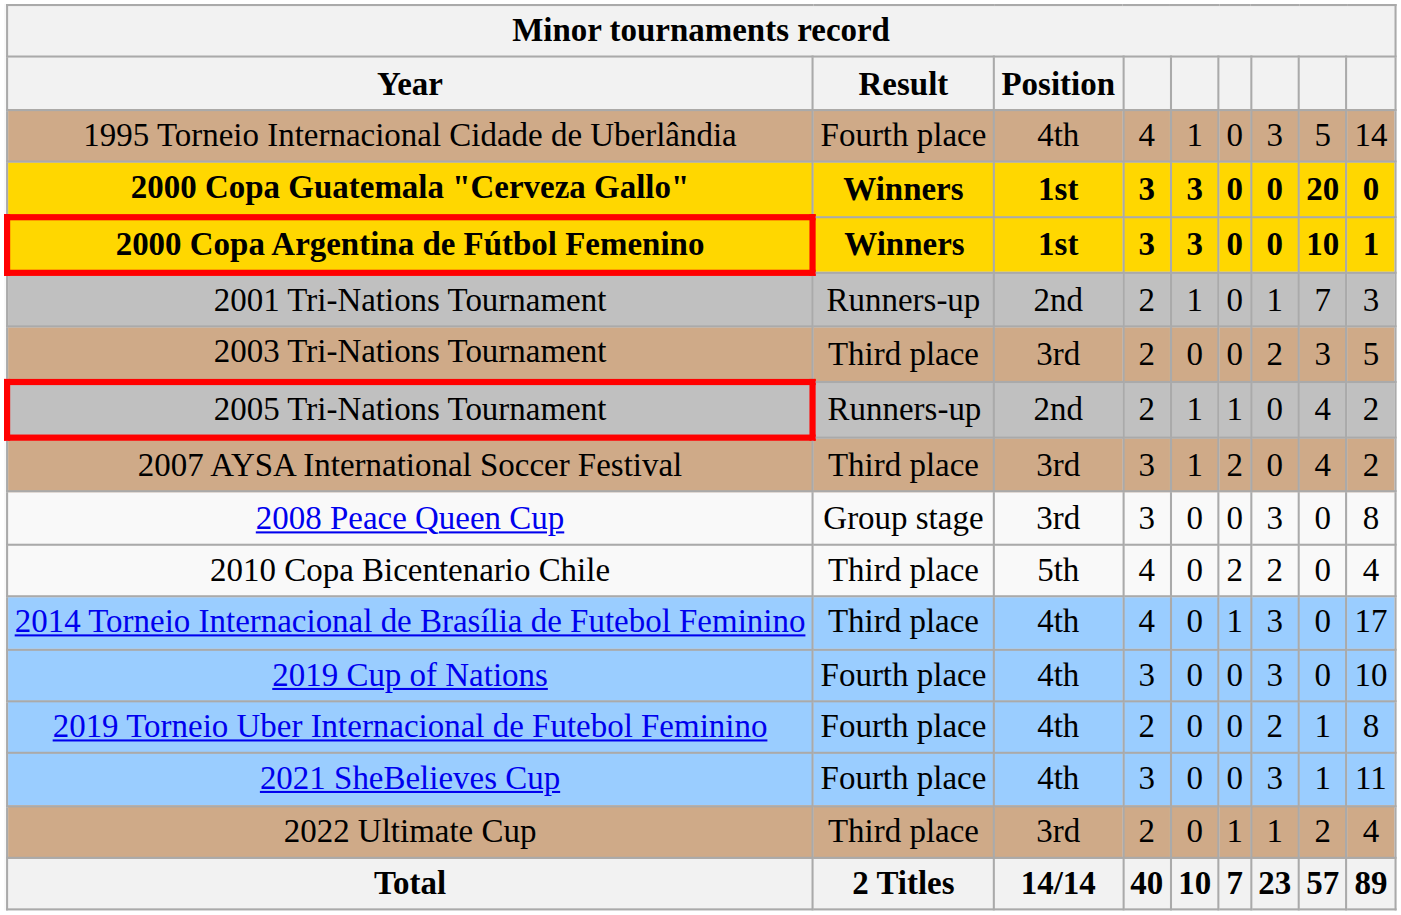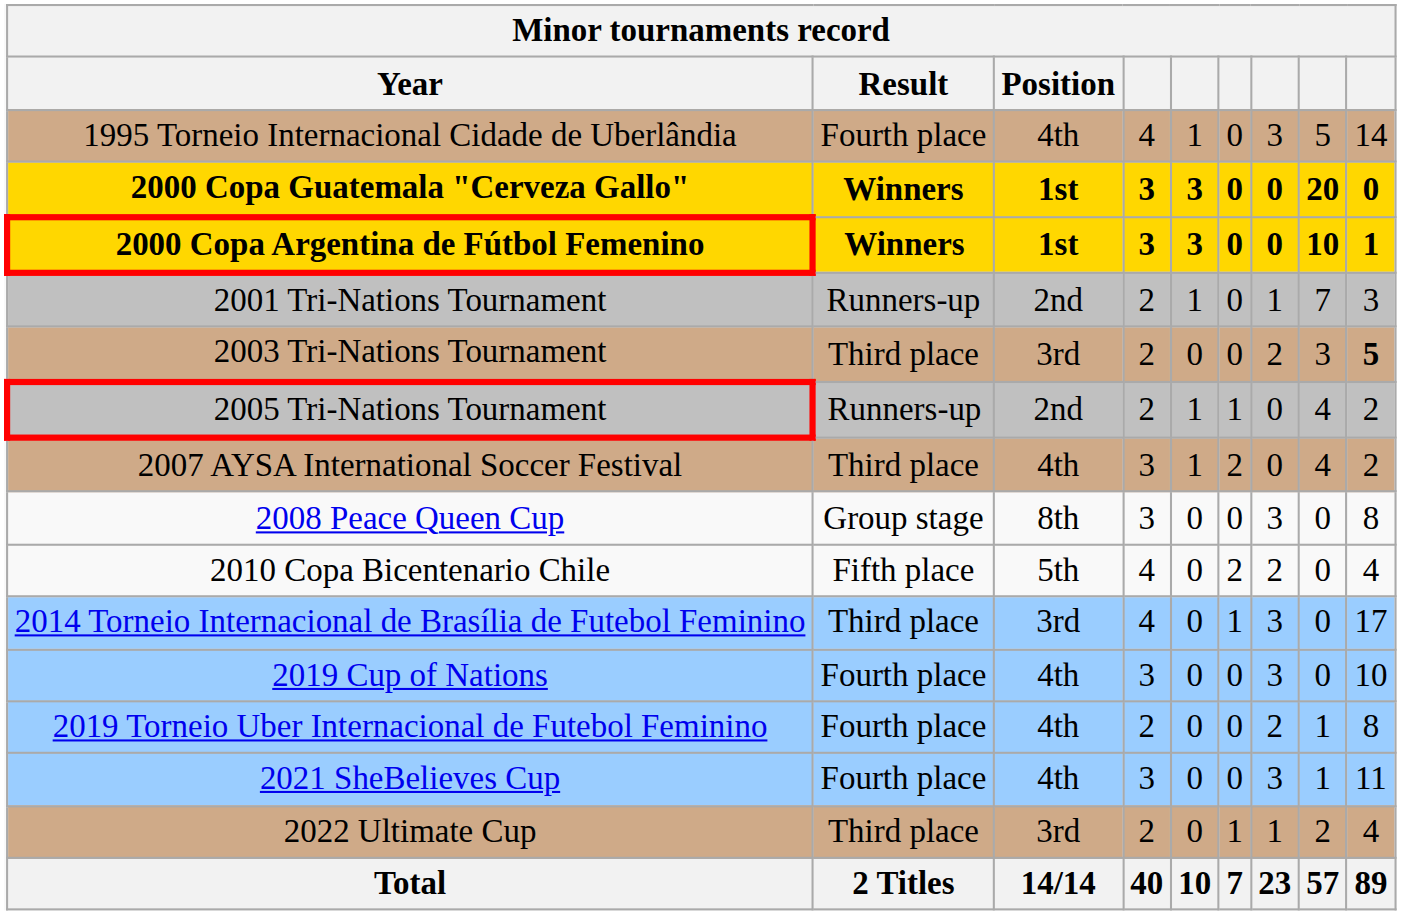 <table class="wikitable"  style="text-align:center;">
 <tr>
 <th colspan=9>Minor tournaments record</th>
 </tr>
 <tr>
 <th>Year</th>
 <th>Result</th>
 <th>Position</th>
 <th></th>
 <th></th>
 <th></th>
 <th></th>
 <th></th>
 <th></th>
 </tr>
 <tr style="background:#cfaa88;">
 <td> 1995 Torneio Internacional Cidade de Uberlândia</td>
 <td>Fourth place</td>
 <td>4th</td>
 <td>4</td>
 <td>1</td>
 <td>0</td>
 <td>3</td>
 <td>5</td>
 <td>14</td>
 </tr>
 <tr bgcolor=gold>
 <td> <strong>2000 Copa Guatemala "Cerveza Gallo"</strong></td>
 <td><strong>Winners</strong></td>
 <td><strong>1st</strong></td>
 <td><strong>3</strong></td>
 <td><strong>3</strong></td>
 <td><strong>0</strong></td>
 <td><strong>0</strong></td>
 <td><strong>20</strong></td>
 <td><strong>0</strong></td>
 </tr>
 <tr bgcolor=gold>
 <td style="border: 3px solid red"> <strong>2000 Copa Argentina de Fútbol Femenino</strong></td>
 <td><strong>Winners</strong></td>
 <td><strong>1st</strong></td>
 <td><strong>3</strong></td>
 <td><strong>3</strong></td>
 <td><strong>0</strong></td>
 <td><strong>0</strong></td>
 <td><strong>10</strong></td>
 <td><strong>1</strong></td>
 </tr>
 <tr bgcolor=silver>
 <td> 2001 Tri-Nations Tournament</td>
 <td>Runners-up</td>
 <td>2nd</td>
 <td>2</td>
 <td>1</td>
 <td>0</td>
 <td>1</td>
 <td>7</td>
 <td>3</td>
 </tr>
 <tr style="background:#cfaa88;">
 <td> 2003 Tri-Nations Tournament</td>
 <td>Third place</td>
 <td>3rd</td>
 <td>2</td>
 <td>0</td>
 <td>0</td>
 <td>2</td>
 <td>3</td>
-<td>5</td>
+<td><strong>5</strong></td>
 </tr>
 <tr bgcolor=silver>
 <td style="border: 3px solid red"> 2005 Tri-Nations Tournament</td>
 <td>Runners-up</td>
 <td>2nd</td>
 <td>2</td>
 <td>1</td>
 <td>1</td>
 <td>0</td>
 <td>4</td>
 <td>2</td>
 </tr>
 <tr style="background:#cfaa88;">
 <td> 2007 AYSA International Soccer Festival</td>
 <td>Third place</td>
-<td>3rd</td>
+<td>4th</td>
 <td>3</td>
 <td>1</td>
 <td>2</td>
 <td>0</td>
 <td>4</td>
 <td>2</td>
 </tr>
 <tr>
 <td> <a href='#'>2008 Peace Queen Cup</a></td>
 <td>Group stage</td>
-<td>3rd</td>
+<td>8th</td>
 <td>3</td>
 <td>0</td>
 <td>0</td>
 <td>3</td>
 <td>0</td>
 <td>8</td>
 </tr>
 <tr>
 <td> 2010 Copa Bicentenario Chile</td>
-<td>Third place</td>
+<td>Fifth place</td>
 <td>5th</td>
 <td>4</td>
 <td>0</td>
 <td>2</td>
 <td>2</td>
 <td>0</td>
 <td>4</td>
 </tr>
 <tr style="background:#9acdff;">
 <td> <a href='#'>2014 Torneio Internacional de Brasília de Futebol Feminino</a></td>
 <td>Third place</td>
-<td>4th</td>
+<td>3rd</td>
 <td>4</td>
 <td>0</td>
 <td>1</td>
 <td>3</td>
 <td>0</td>
 <td>17</td>
 </tr>
 <tr style="background:#9acdff;">
 <td> <a href='#'>2019 Cup of Nations</a></td>
 <td>Fourth place</td>
 <td>4th</td>
 <td>3</td>
 <td>0</td>
 <td>0</td>
 <td>3</td>
 <td>0</td>
 <td>10</td>
 </tr>
 <tr style="background:#9acdff;">
 <td> <a href='#'>2019 Torneio Uber Internacional de Futebol Feminino</a></td>
 <td>Fourth place</td>
 <td>4th</td>
 <td>2</td>
 <td>0</td>
 <td>0</td>
 <td>2</td>
 <td>1</td>
 <td>8</td>
 </tr>
 <tr style="background:#9acdff;">
 <td> <a href='#'>2021 SheBelieves Cup</a></td>
 <td>Fourth place</td>
 <td>4th</td>
 <td>3</td>
 <td>0</td>
 <td>0</td>
 <td>3</td>
 <td>1</td>
 <td>11</td>
 </tr>
 <tr style="background:#cfaa88;">
 <td> 2022 Ultimate Cup</td>
 <td>Third place</td>
 <td>3rd</td>
 <td>2</td>
 <td>0</td>
 <td>1</td>
 <td>1</td>
 <td>2</td>
 <td>4</td>
 </tr>
 <tr>
 <th>Total</th>
 <th>2 Titles</th>
 <th>14/14</th>
 <th>40</th>
 <th>10</th>
 <th>7</th>
 <th>23</th>
 <th>57</th>
 <th>89</th>
 </tr>
 </table>
